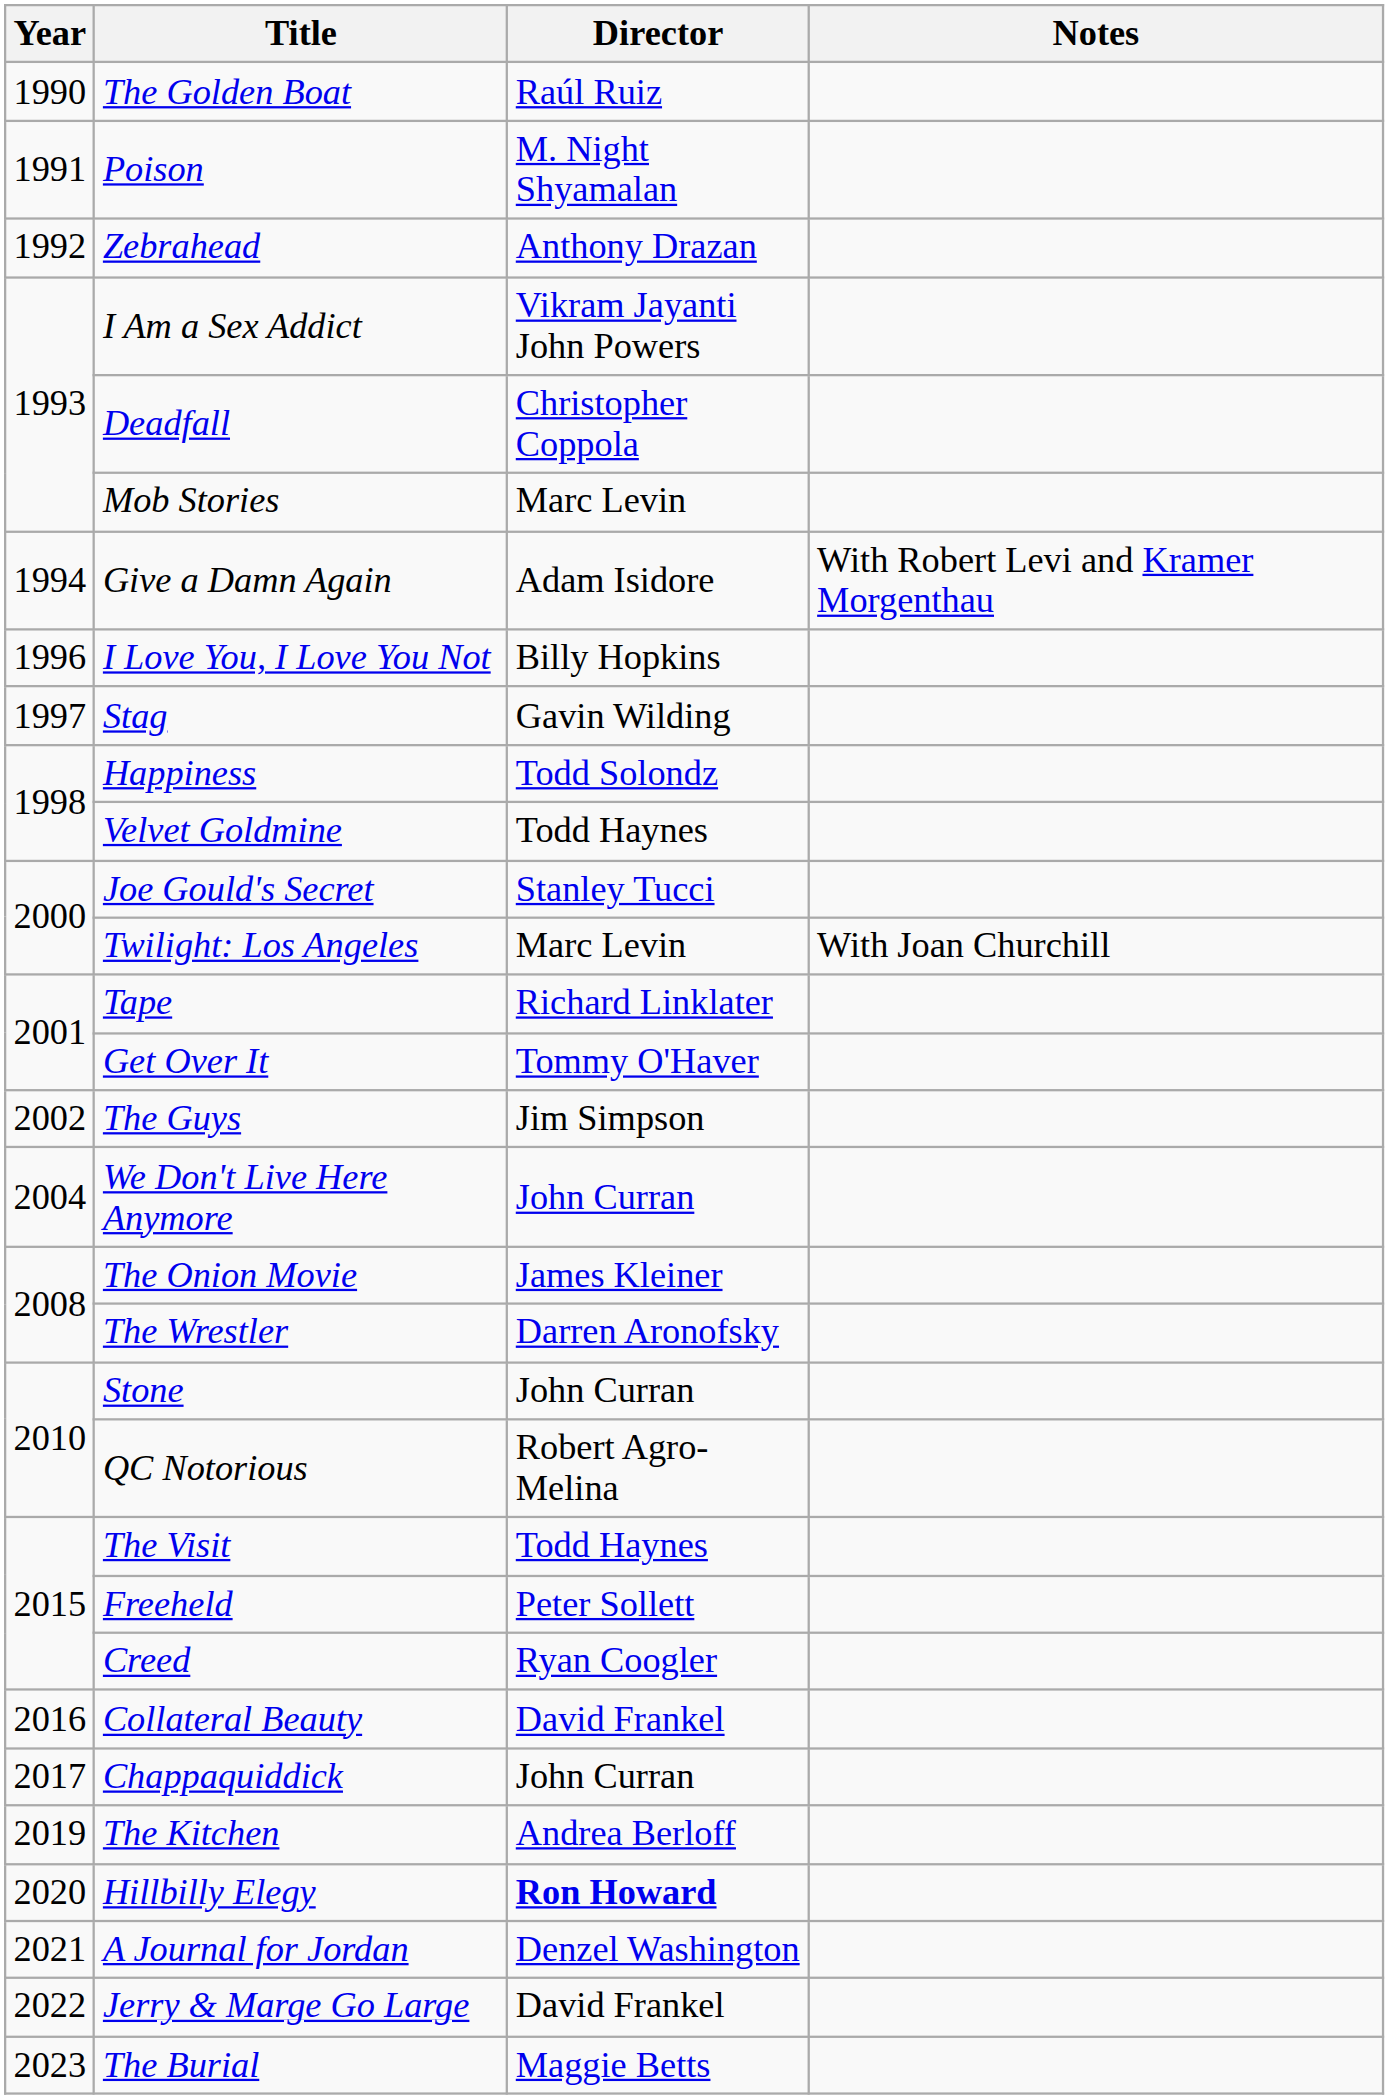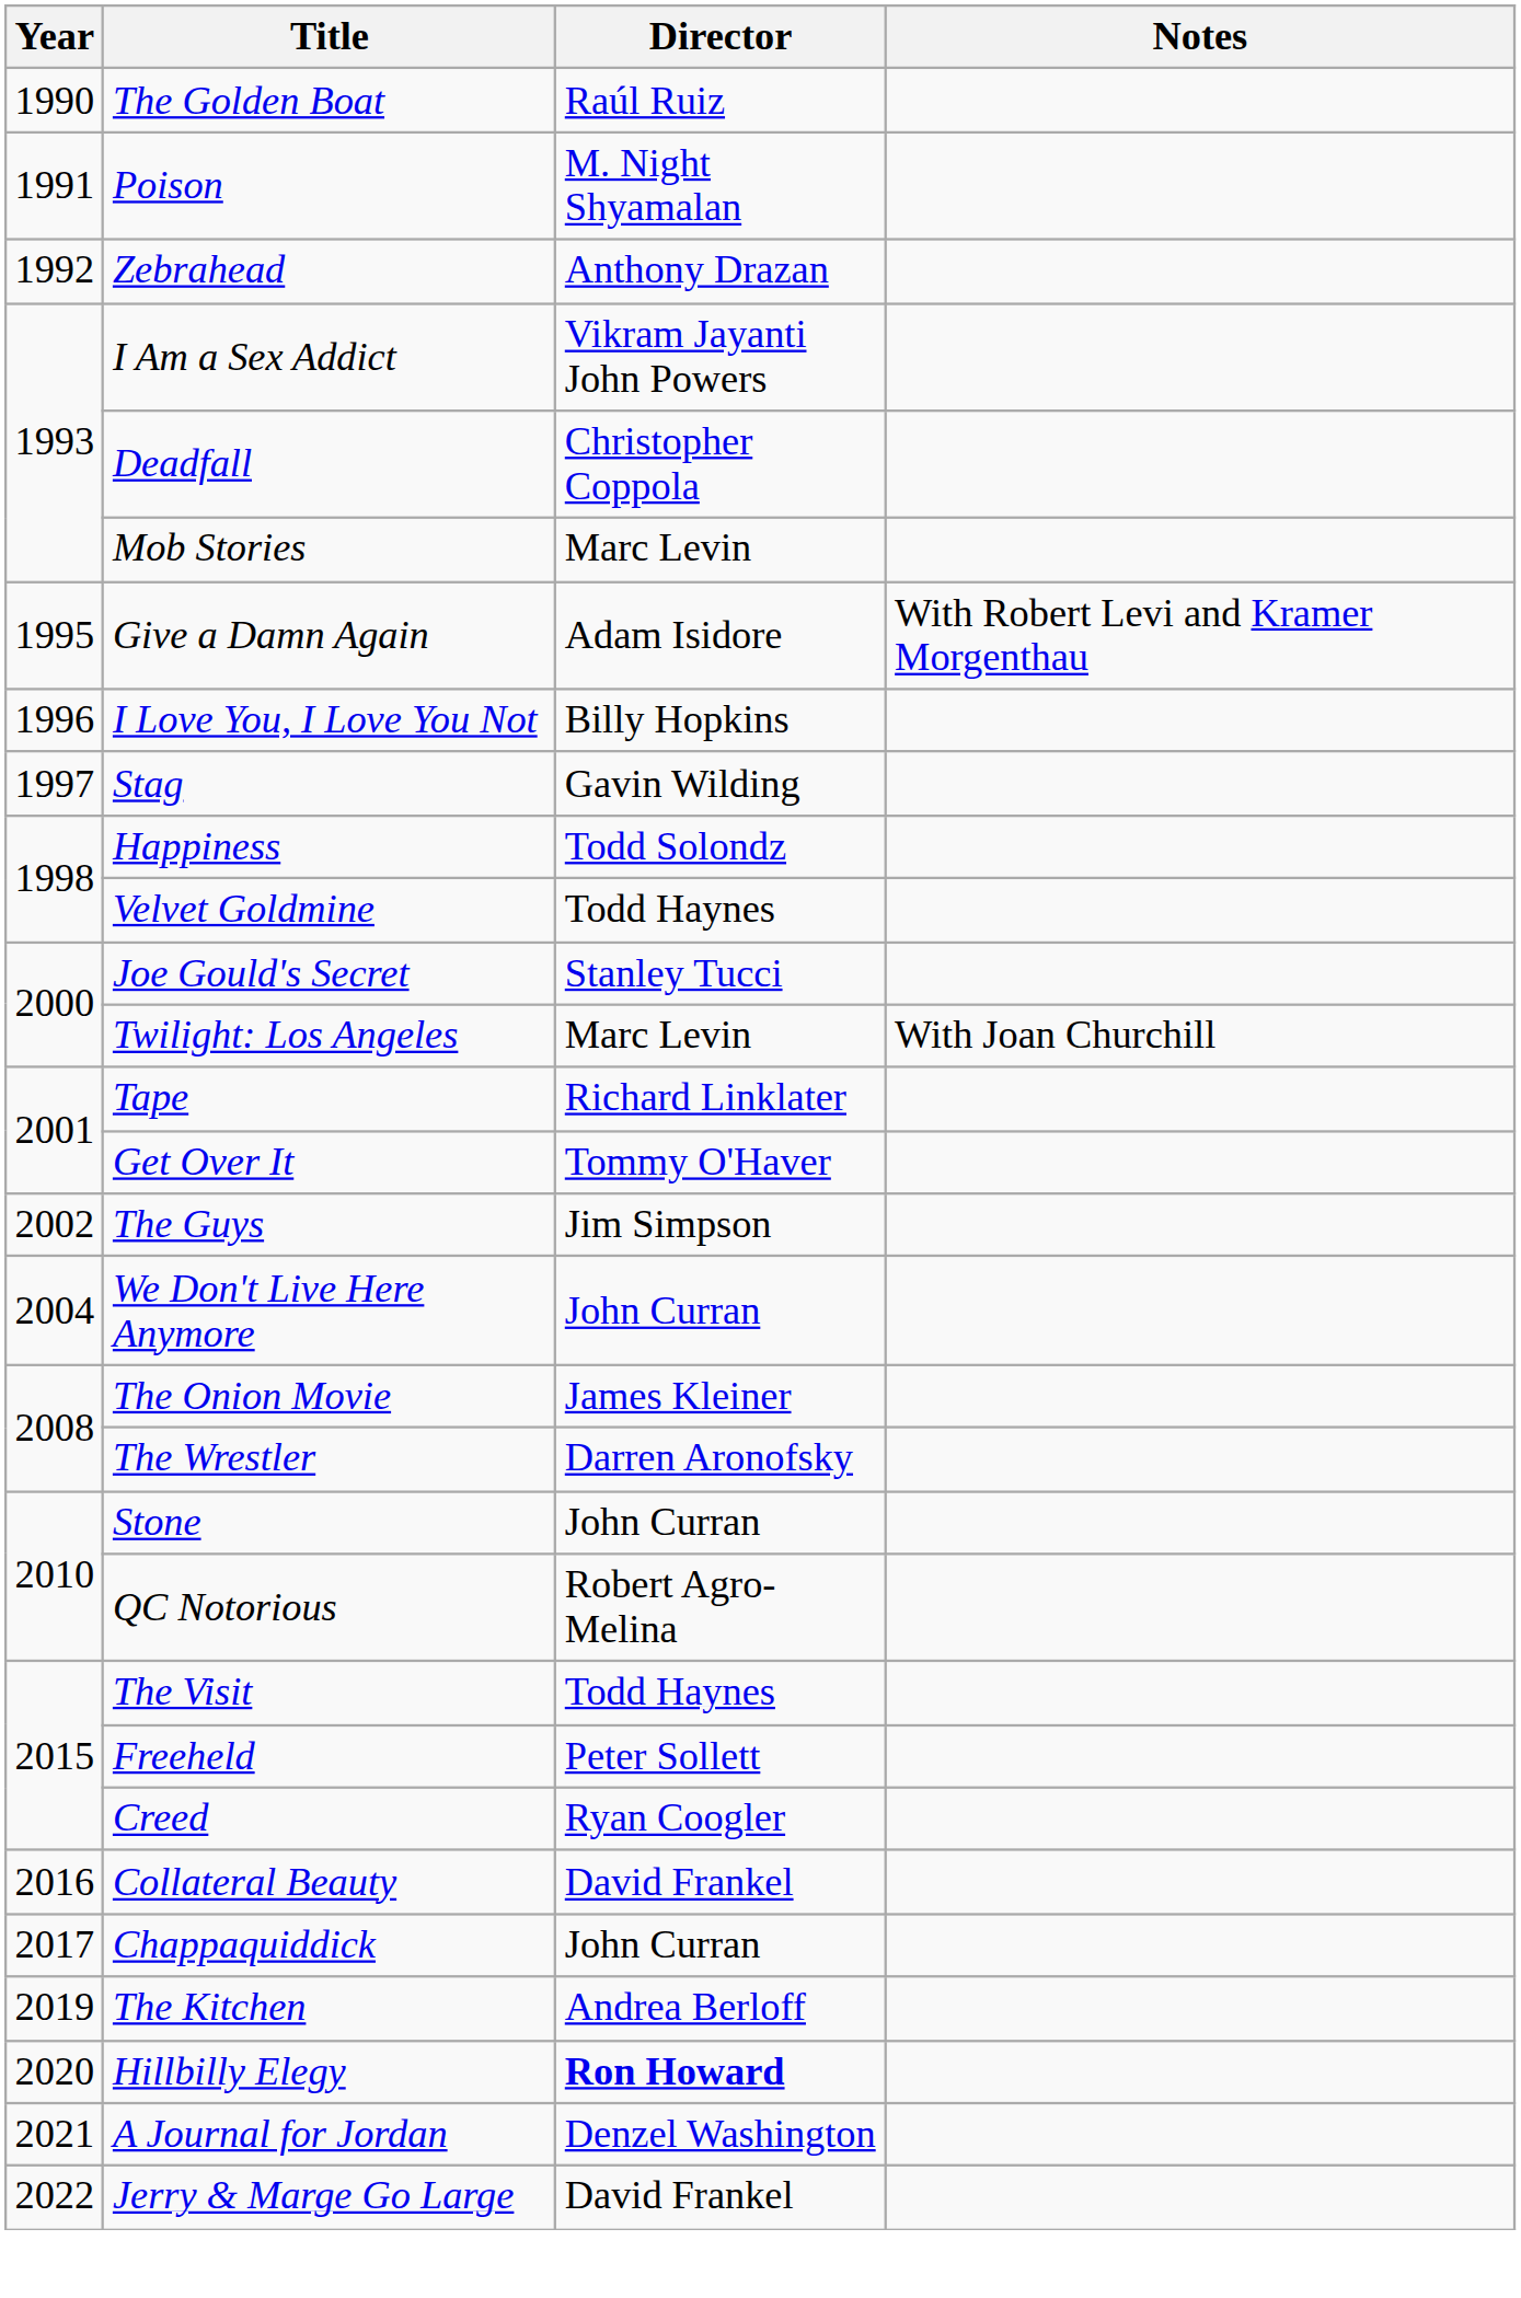 <table class="wikitable">
 <tr>
 <th>Year</th>
 <th>Title</th>
 <th>Director</th>
 <th>Notes</th>
 </tr>
 <tr>
 <td>1990</td>
 <td><em><a href='#'>The Golden Boat</a></em></td>
 <td><a href='#'>Raúl Ruiz</a></td>
 <td></td>
 </tr>
 <tr>
 <td>1991</td>
 <td><em><a href='#'>Poison</a></em></td>
 <td><a href='#'>M. Night Shyamalan</a></td>
 <td></td>
 </tr>
 <tr>
 <td>1992</td>
 <td><em><a href='#'>Zebrahead</a></em></td>
 <td><a href='#'>Anthony Drazan</a></td>
 <td></td>
 </tr>
 <tr>
 <td rowspan=3>1993</td>
 <td><em>I Am a Sex Addict</em></td>
 <td><a href='#'>Vikram Jayanti</a><br>John Powers</td>
 <td></td>
 </tr>
 <tr>
 <td><em><a href='#'>Deadfall</a></em></td>
 <td><a href='#'>Christopher Coppola</a></td>
 <td></td>
 </tr>
 <tr>
 <td><em>Mob Stories</em></td>
 <td>Marc Levin</td>
 <td></td>
 </tr>
 <tr>
-<td>1994</td>
+<td>1995</td>
 <td><em>Give a Damn Again</em></td>
 <td>Adam Isidore</td>
 <td>With Robert Levi and <a href='#'>Kramer Morgenthau</a></td>
 </tr>
 <tr>
 <td>1996</td>
 <td><em><a href='#'>I Love You, I Love You Not</a></em></td>
 <td>Billy Hopkins</td>
 <td></td>
 </tr>
 <tr>
 <td>1997</td>
 <td><em><a href='#'>Stag</a></em></td>
 <td>Gavin Wilding</td>
 <td></td>
 </tr>
 <tr>
 <td rowspan=2>1998</td>
 <td><em><a href='#'>Happiness</a></em></td>
 <td><a href='#'>Todd Solondz</a></td>
 <td></td>
 </tr>
 <tr>
 <td><em><a href='#'>Velvet Goldmine</a></em></td>
 <td>Todd Haynes</td>
 <td></td>
 </tr>
 <tr>
 <td rowspan=2>2000</td>
 <td><em><a href='#'>Joe Gould's Secret</a></em></td>
 <td><a href='#'>Stanley Tucci</a></td>
 <td></td>
 </tr>
 <tr>
 <td><em><a href='#'>Twilight: Los Angeles</a></em></td>
 <td>Marc Levin</td>
 <td>With Joan Churchill</td>
 </tr>
 <tr>
 <td rowspan=2>2001</td>
 <td><em><a href='#'>Tape</a></em></td>
 <td><a href='#'>Richard Linklater</a></td>
 <td></td>
 </tr>
 <tr>
 <td><em><a href='#'>Get Over It</a></em></td>
 <td><a href='#'>Tommy O'Haver</a></td>
 <td></td>
 </tr>
 <tr>
 <td>2002</td>
 <td><em><a href='#'>The Guys</a></em></td>
 <td>Jim Simpson</td>
 <td></td>
 </tr>
 <tr>
 <td>2004</td>
 <td><em><a href='#'>We Don't Live Here Anymore</a></em></td>
 <td><a href='#'>John Curran</a></td>
 <td></td>
 </tr>
 <tr>
 <td rowspan=2>2008</td>
 <td><em><a href='#'>The Onion Movie</a></em></td>
 <td><a href='#'>James Kleiner</a></td>
 <td></td>
 </tr>
 <tr>
 <td><em><a href='#'>The Wrestler</a></em></td>
 <td><a href='#'>Darren Aronofsky</a></td>
 <td></td>
 </tr>
 <tr>
 <td rowspan=2>2010</td>
 <td><em><a href='#'>Stone</a></em></td>
 <td>John Curran</td>
 <td></td>
 </tr>
 <tr>
 <td><em>QC Notorious</em></td>
 <td>Robert Agro-Melina</td>
 <td></td>
 </tr>
 <tr>
 <td rowspan=3>2015</td>
 <td><em><a href='#'>The Visit</a></em></td>
 <td><a href='#'>Todd Haynes</a></td>
 <td></td>
 </tr>
 <tr>
 <td><em><a href='#'>Freeheld</a></em></td>
 <td><a href='#'>Peter Sollett</a></td>
 <td></td>
 </tr>
 <tr>
 <td><em><a href='#'>Creed</a></em></td>
 <td><a href='#'>Ryan Coogler</a></td>
 <td></td>
 </tr>
 <tr>
 <td>2016</td>
 <td><em><a href='#'>Collateral Beauty</a></em></td>
 <td><a href='#'>David Frankel</a></td>
 <td></td>
 </tr>
 <tr>
 <td>2017</td>
 <td><em><a href='#'>Chappaquiddick</a></em></td>
 <td>John Curran</td>
 <td></td>
 </tr>
 <tr>
 <td>2019</td>
 <td><em><a href='#'>The Kitchen</a></em></td>
 <td><a href='#'>Andrea Berloff</a></td>
 <td></td>
 </tr>
 <tr>
 <td>2020</td>
 <td><em><a href='#'>Hillbilly Elegy</a></em></td>
 <td><strong><a href='#'>Ron Howard</a></strong></td>
 <td></td>
 </tr>
 <tr>
 <td>2021</td>
 <td><em><a href='#'>A Journal for Jordan</a></em></td>
 <td><a href='#'>Denzel Washington</a></td>
 <td></td>
 </tr>
 <tr>
 <td>2022</td>
 <td><em><a href='#'>Jerry & Marge Go Large</a></em></td>
 <td>David Frankel</td>
 <td></td>
 </tr>
-<tr>
-<td>2023</td>
-<td><em><a href='#'>The Burial</a></em></td>
-<td><a href='#'>Maggie Betts</a></td>
-<td></td>
-</tr>
 </table>
